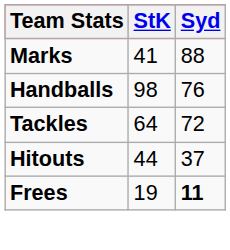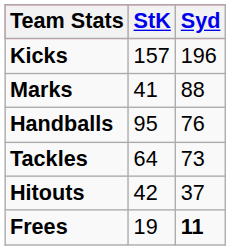 <table class="wikitable" style="margin:1em auto;">
 <tr bgcolor="#FF0033">
 <th>Team Stats</th>
 <th><a href='#'>StK</a></th>
 <th><a href='#'>Syd</a></th>
+</tr>
+<tr>
+<td><strong>Kicks</strong></td>
+<td>157</td>
+<td>196</td>
 </tr>
 <tr>
 <td><strong>Marks</strong></td>
 <td>41</td>
 <td>88</td>
 </tr>
 <tr>
 <td><strong>Handballs</strong></td>
-<td>98</td>
+<td>95</td>
 <td>76</td>
 </tr>
 <tr>
 <td><strong>Tackles</strong></td>
 <td>64</td>
-<td>72</td>
+<td>73</td>
 </tr>
 <tr>
 <td><strong>Hitouts</strong></td>
-<td>44</td>
+<td>42</td>
 <td>37</td>
 </tr>
 <tr>
 <td><strong>Frees</strong></td>
 <td>19</td>
 <td><strong>11</strong></td>
 </tr>
 </table>
